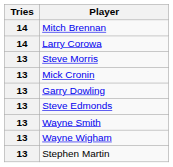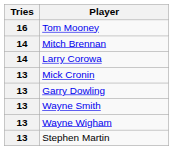 <table class="wikitable" style="text-align:left;">
 <tr>
 <th width=50>Tries</th>
 <th width=200>Player</th>
+</tr>
+<tr>
+<th>16</th>
+<td> <a href='#'>Tom Mooney</a></td>
 </tr>
 <tr>
 <th>14</th>
 <td> <a href='#'>Mitch Brennan</a></td>
 </tr>
 <tr>
 <th>14</th>
 <td> <a href='#'>Larry Corowa</a></td>
 </tr>
 <tr>
 <th>13</th>
-<td> <a href='#'>Steve Morris</a></td>
-</tr>
-<tr>
-<th>13</th>
 <td> <a href='#'>Mick Cronin</a></td>
 </tr>
 <tr>
 <th>13</th>
 <td> <a href='#'>Garry Dowling</a></td>
-</tr>
-<tr>
-<th>13</th>
-<td> <a href='#'>Steve Edmonds</a></td>
 </tr>
 <tr>
 <th>13</th>
 <td> <a href='#'>Wayne Smith</a></td>
 </tr>
 <tr>
 <th>13</th>
 <td> <a href='#'>Wayne Wigham</a></td>
 </tr>
 <tr>
 <th>13</th>
 <td> Stephen Martin</td>
 </tr>
 </table>
